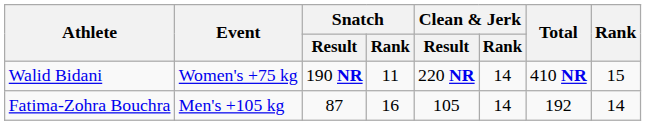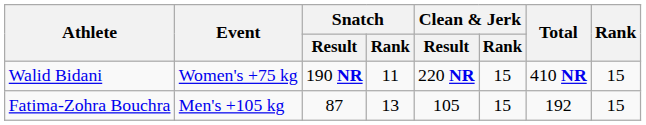 <table class="wikitable" style="font-size:90%">
 <tr>
 <th rowspan="2">Athlete</th>
 <th rowspan="2">Event</th>
 <th colspan="2">Snatch</th>
 <th colspan="2">Clean & Jerk</th>
 <th rowspan="2">Total</th>
 <th rowspan="2">Rank</th>
 </tr>
 <tr style="font-size:95%">
 <th>Result</th>
 <th>Rank</th>
 <th>Result</th>
 <th>Rank</th>
 </tr>
 <tr align=center>
 <td align=left><a href='#'>Walid Bidani</a></td>
 <td align=left><a href='#'>Women's +75 kg</a></td>
 <td>190 <strong><a href='#'>NR</a></strong></td>
 <td>11</td>
 <td>220 <strong><a href='#'>NR</a></strong></td>
-<td>14</td>
+<td>15</td>
 <td>410 <strong><a href='#'>NR</a></strong></td>
 <td>15</td>
 </tr>
 <tr align=center>
 <td align=left><a href='#'>Fatima-Zohra Bouchra</a></td>
 <td align=left><a href='#'>Men's +105 kg</a></td>
 <td>87</td>
-<td>16</td>
+<td>13</td>
 <td>105</td>
-<td>14</td>
+<td>15</td>
 <td>192</td>
-<td>14</td>
+<td>15</td>
 </tr>
 </table>
